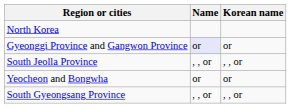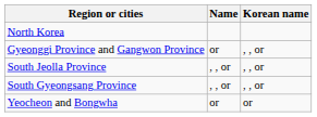 <table class="wikitable">
 <tr>
 <th>Region or cities</th>
 <th>Name</th>
 <th>Korean name</th>
 </tr>
 <tr>
 <td><a href='#'>North Korea</a></td>
 <td></td>
 <td> </td>
 </tr>
 <tr>
 <td><a href='#'>Gyeonggi Province</a> and <a href='#'>Gangwon Province</a></td>
-<td style="background: lavender;"> or </td>
 <td> or </td>
+<td>, , or </td>
 </tr>
 <tr>
 <td><a href='#'>South Jeolla Province</a></td>
+<td>, , or </td>
+<td>, , or </td>
+</tr>
+<tr>
+<td><a href='#'>South Gyeongsang Province</a></td>
 <td>, , or </td>
 <td>, , or </td>
 </tr>
 <tr>
 <td><a href='#'>Yeocheon</a> and <a href='#'>Bongwha</a></td>
 <td> or </td>
 <td> or </td>
 </tr>
-<tr>
-<td><a href='#'>South Gyeongsang Province</a></td>
-<td>, , or </td>
-<td>, , or </td>
-</tr>
 </table>
